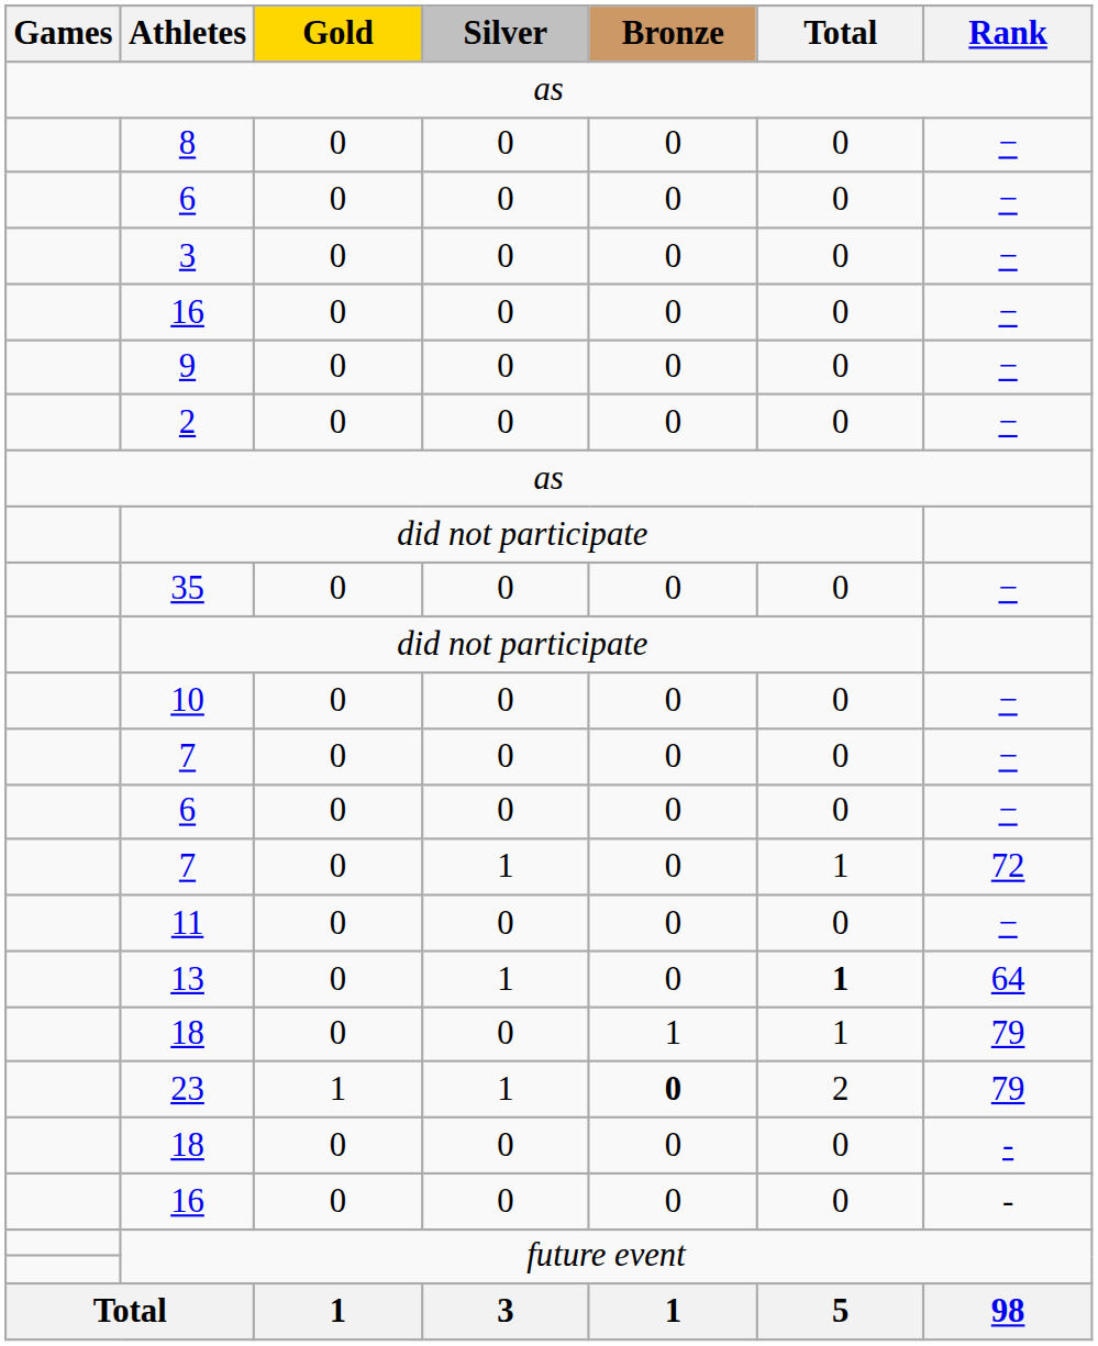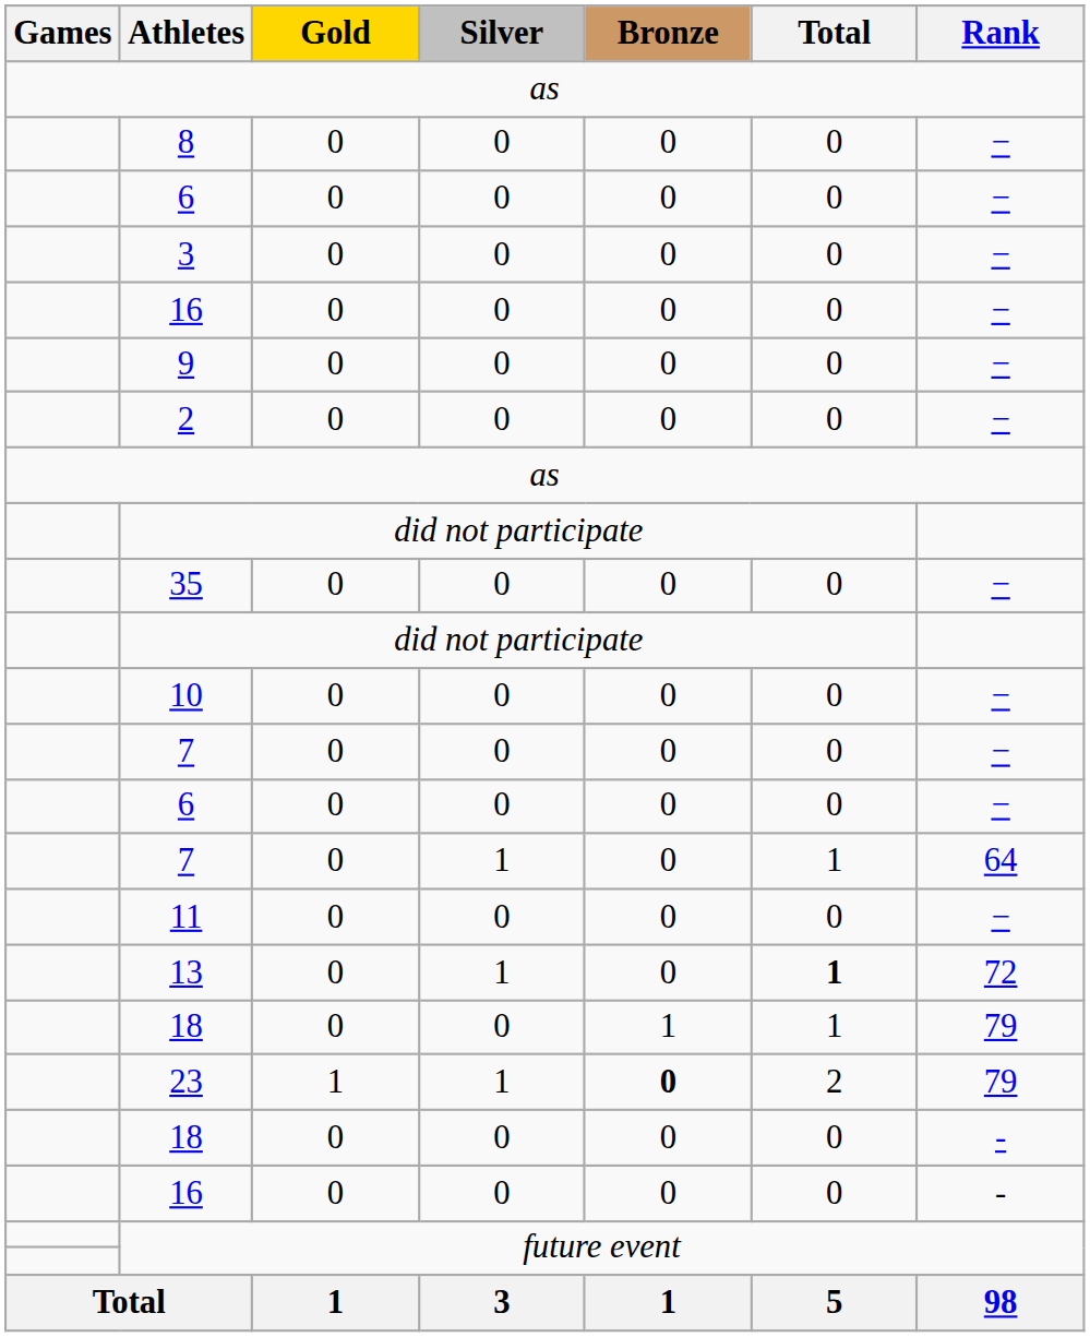 <table class="wikitable" style="text-align:center; font-size:90%;">
 <tr>
 <th>Games</th>
 <th>Athletes</th>
 <td style="background:gold; width:4.5em; font-weight:bold;">Gold</td>
 <td style="background:silver; width:4.5em; font-weight:bold;">Silver</td>
 <td style="background:#cc9966; width:4.5em; font-weight:bold;">Bronze</td>
 <th style="width:4.5em; font-weight:bold;">Total</th>
 <th style="width:4.5em; font-weight:bold;"><a href='#'>Rank</a></th>
 </tr>
 <tr>
 <td colspan=7><em>as </em></td>
 </tr>
 <tr>
 <td align=left></td>
 <td><a href='#'>8</a></td>
 <td>0</td>
 <td>0</td>
 <td>0</td>
 <td>0</td>
 <td><a href='#'>−</a></td>
 </tr>
 <tr>
 <td align=left></td>
 <td><a href='#'>6</a></td>
 <td>0</td>
 <td>0</td>
 <td>0</td>
 <td>0</td>
 <td><a href='#'>−</a></td>
 </tr>
 <tr>
 <td align=left></td>
 <td><a href='#'>3</a></td>
 <td>0</td>
 <td>0</td>
 <td>0</td>
 <td>0</td>
 <td><a href='#'>−</a></td>
 </tr>
 <tr>
 <td align=left></td>
 <td><a href='#'>16</a></td>
 <td>0</td>
 <td>0</td>
 <td>0</td>
 <td>0</td>
 <td><a href='#'>−</a></td>
 </tr>
 <tr>
 <td align=left></td>
 <td><a href='#'>9</a></td>
 <td>0</td>
 <td>0</td>
 <td>0</td>
 <td>0</td>
 <td><a href='#'>−</a></td>
 </tr>
 <tr>
 <td align=left></td>
 <td><a href='#'>2</a></td>
 <td>0</td>
 <td>0</td>
 <td>0</td>
 <td>0</td>
 <td><a href='#'>−</a></td>
 </tr>
 <tr>
 <td colspan=7><em>as </em></td>
 </tr>
 <tr>
 <td align=left></td>
 <td colspan=5><em>did not participate</em></td>
 </tr>
 <tr>
 <td align=left></td>
 <td><a href='#'>35</a></td>
 <td>0</td>
 <td>0</td>
 <td>0</td>
 <td>0</td>
 <td><a href='#'>−</a></td>
 </tr>
 <tr>
 <td align=left></td>
 <td colspan=5><em>did not participate</em></td>
 </tr>
 <tr>
 <td align=left></td>
 <td><a href='#'>10</a></td>
 <td>0</td>
 <td>0</td>
 <td>0</td>
 <td>0</td>
 <td><a href='#'>−</a></td>
 </tr>
 <tr>
 <td align=left></td>
 <td><a href='#'>7</a></td>
 <td>0</td>
 <td>0</td>
 <td>0</td>
 <td>0</td>
 <td><a href='#'>−</a></td>
 </tr>
 <tr>
 <td align=left></td>
 <td><a href='#'>6</a></td>
 <td>0</td>
 <td>0</td>
 <td>0</td>
 <td>0</td>
 <td><a href='#'>−</a></td>
 </tr>
 <tr>
 <td align=left></td>
 <td><a href='#'>7</a></td>
 <td>0</td>
 <td>1</td>
 <td>0</td>
 <td>1</td>
-<td><a href='#'>72</a></td>
+<td><a href='#'>64</a></td>
 </tr>
 <tr>
 <td align=left></td>
 <td><a href='#'>11</a></td>
 <td>0</td>
 <td>0</td>
 <td>0</td>
 <td>0</td>
 <td><a href='#'>−</a></td>
 </tr>
 <tr>
 <td align=left></td>
 <td><a href='#'>13</a></td>
 <td>0</td>
 <td>1</td>
 <td>0</td>
 <td><strong>1</strong></td>
-<td><a href='#'>64</a></td>
+<td><a href='#'>72</a></td>
 </tr>
 <tr>
 <td align=left></td>
 <td><a href='#'>18</a></td>
 <td>0</td>
 <td>0</td>
 <td>1</td>
 <td>1</td>
 <td><a href='#'>79</a></td>
 </tr>
 <tr>
 <td align=left></td>
 <td><a href='#'>23</a></td>
 <td>1</td>
 <td>1</td>
 <td><strong>0</strong></td>
 <td>2</td>
 <td><a href='#'>79</a></td>
 </tr>
 <tr>
 <td align=left></td>
 <td><a href='#'>18</a></td>
 <td>0</td>
 <td>0</td>
 <td>0</td>
 <td>0</td>
 <td><a href='#'>-</a></td>
 </tr>
 <tr |>
 <td align=left></td>
 <td><a href='#'>16</a></td>
 <td>0</td>
 <td>0</td>
 <td>0</td>
 <td>0</td>
 <td>-</td>
 </tr>
 <tr |>
 <td align=left></td>
 <td colspan="6" rowspan="2"><em>future event</em></td>
 </tr>
 <tr |>
 <td align=left></td>
 </tr>
 <tr |>
 <th colspan=2>Total</th>
 <th>1</th>
 <th>3</th>
 <th>1</th>
 <th>5</th>
 <th><a href='#'>98</a></th>
 </tr>
 </table>
